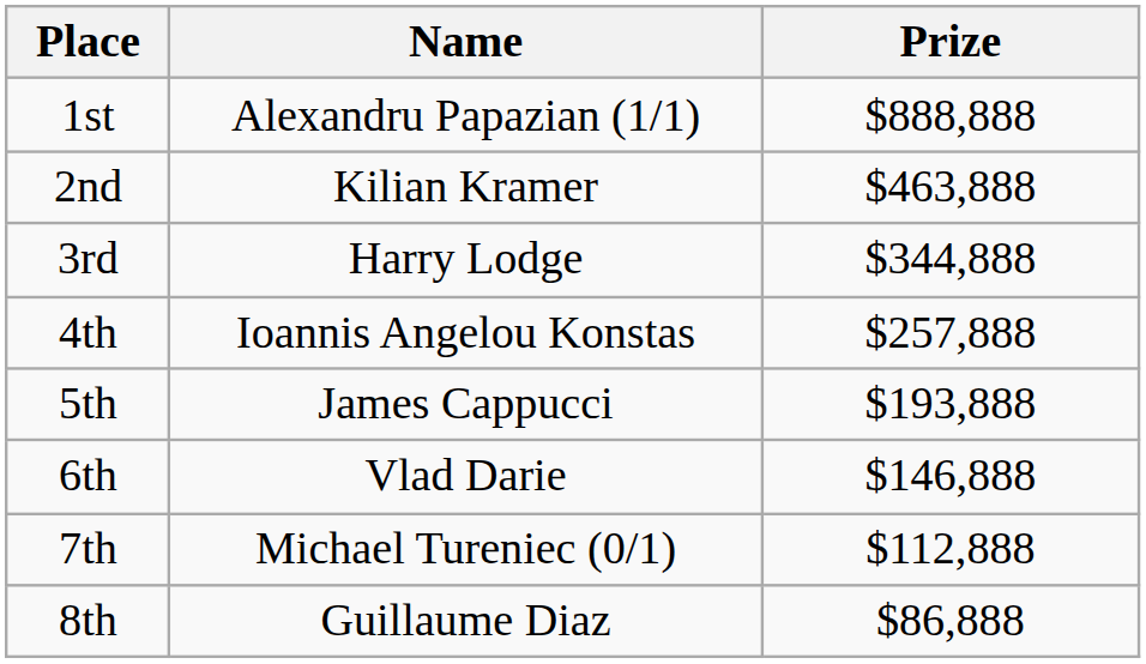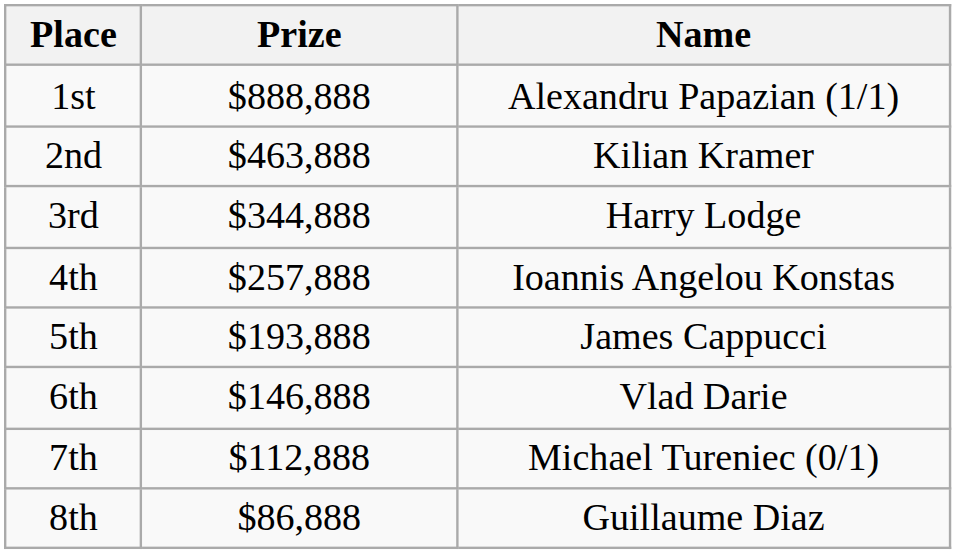 <table class="wikitable">
 <tr>
 <th width="50">Place</th>
+<th width="125">Prize</th>
 <th width="200">Name</th>
-<th width="125">Prize</th>
 </tr>
 <tr>
 <td align = "center">1st</td>
+<td align = "center">$888,888</td>
 <td align = "center">Alexandru Papazian (1/1)</td>
-<td align = "center">$888,888</td>
 </tr>
 <tr>
 <td align = "center">2nd</td>
+<td align = "center">$463,888</td>
 <td align = "center">Kilian Kramer</td>
-<td align = "center">$463,888</td>
 </tr>
 <tr>
 <td align = "center">3rd</td>
+<td align = "center">$344,888</td>
 <td align = "center">Harry Lodge</td>
-<td align = "center">$344,888</td>
 </tr>
 <tr>
 <td align = "center">4th</td>
+<td align = "center">$257,888</td>
 <td align = "center">Ioannis Angelou Konstas</td>
-<td align = "center">$257,888</td>
 </tr>
 <tr>
 <td align = "center">5th</td>
+<td align = "center">$193,888</td>
 <td align = "center">James Cappucci</td>
-<td align = "center">$193,888</td>
 </tr>
 <tr>
 <td align = "center">6th</td>
+<td align = "center">$146,888</td>
 <td align = "center">Vlad Darie</td>
-<td align = "center">$146,888</td>
 </tr>
 <tr>
 <td align = "center">7th</td>
+<td align = "center">$112,888</td>
 <td align = "center">Michael Tureniec (0/1)</td>
-<td align = "center">$112,888</td>
 </tr>
 <tr>
 <td align = "center">8th</td>
+<td align = "center">$86,888</td>
 <td align = "center">Guillaume Diaz</td>
-<td align = "center">$86,888</td>
 </tr>
 </table>
